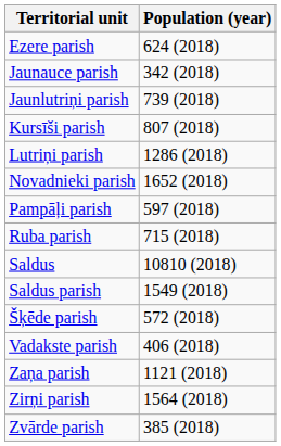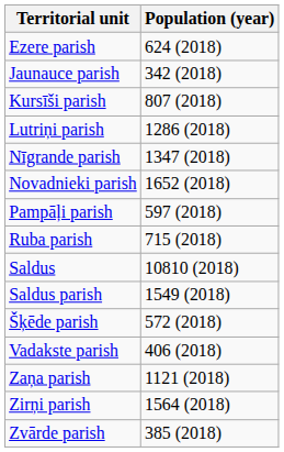 <table class="sortable wikitable">
 <tr>
 <th>Territorial unit</th>
 <th>Population (year)</th>
 </tr>
 <tr>
 <td><a href='#'>Ezere parish</a></td>
 <td>624 (2018)</td>
 </tr>
 <tr>
 <td><a href='#'>Jaunauce parish</a></td>
 <td>342 (2018)</td>
 </tr>
 <tr>
-<td><a href='#'>Jaunlutriņi parish</a></td>
-<td>739 (2018)</td>
-</tr>
-<tr>
 <td><a href='#'>Kursīši parish</a></td>
 <td>807 (2018)</td>
 </tr>
 <tr>
 <td><a href='#'>Lutriņi parish</a></td>
 <td>1286 (2018)</td>
+</tr>
+<tr>
+<td><a href='#'>Nīgrande parish</a></td>
+<td>1347 (2018)</td>
 </tr>
 <tr>
 <td><a href='#'>Novadnieki parish</a></td>
 <td>1652 (2018)</td>
 </tr>
 <tr>
 <td><a href='#'>Pampāļi parish</a></td>
 <td>597 (2018)</td>
 </tr>
 <tr>
 <td><a href='#'>Ruba parish</a></td>
 <td>715 (2018)</td>
 </tr>
 <tr>
 <td><a href='#'>Saldus</a></td>
 <td>10810 (2018)</td>
 </tr>
 <tr>
 <td><a href='#'>Saldus parish</a></td>
 <td>1549 (2018)</td>
 </tr>
 <tr>
 <td><a href='#'>Šķēde parish</a></td>
 <td>572 (2018)</td>
 </tr>
 <tr>
 <td><a href='#'>Vadakste parish</a></td>
 <td>406 (2018)</td>
 </tr>
 <tr>
 <td><a href='#'>Zaņa parish</a></td>
 <td>1121 (2018)</td>
 </tr>
 <tr>
 <td><a href='#'>Zirņi parish</a></td>
 <td>1564 (2018)</td>
 </tr>
 <tr>
 <td><a href='#'>Zvārde parish</a></td>
 <td>385 (2018)</td>
 </tr>
 </table>
